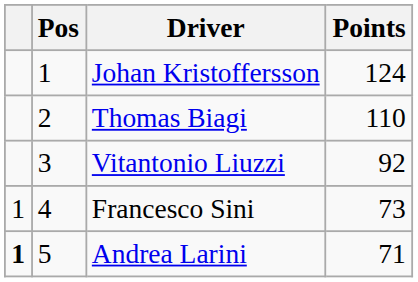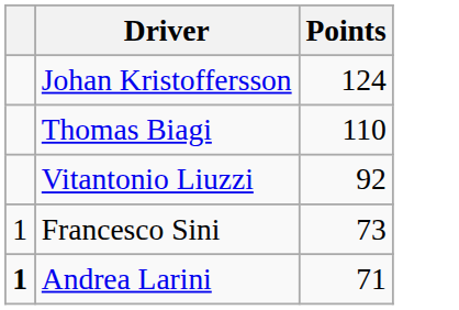 <table class="wikitable" style="font-size: 95%;">
 <tr>
 <th></th>
-<th>Pos</th>
 <th>Driver</th>
 <th>Points</th>
 </tr>
 <tr>
 <td align="left"></td>
-<td>1</td>
 <td> <a href='#'>Johan Kristoffersson</a></td>
 <td align="right">124</td>
 </tr>
 <tr>
 <td align="left"></td>
-<td>2</td>
 <td> <a href='#'>Thomas Biagi</a></td>
 <td align="right">110</td>
 </tr>
 <tr>
 <td align="left"></td>
-<td>3</td>
 <td> <a href='#'>Vitantonio Liuzzi</a></td>
 <td align="right">92</td>
 </tr>
 <tr>
 <td align="left"> 1</td>
-<td>4</td>
 <td> Francesco Sini</td>
 <td align="right">73</td>
 </tr>
 <tr>
 <td align="left"><strong> 1</strong></td>
-<td>5</td>
 <td> <a href='#'>Andrea Larini</a></td>
 <td align="right">71</td>
 </tr>
 </table>
